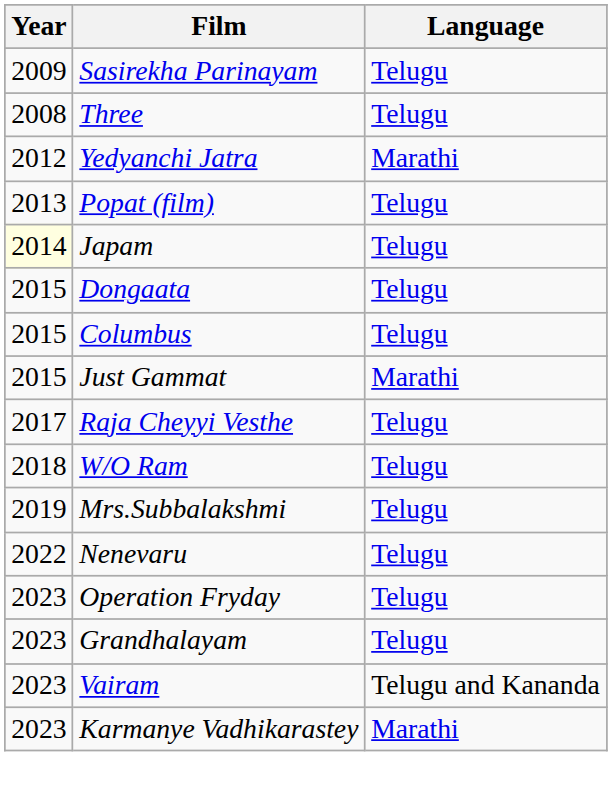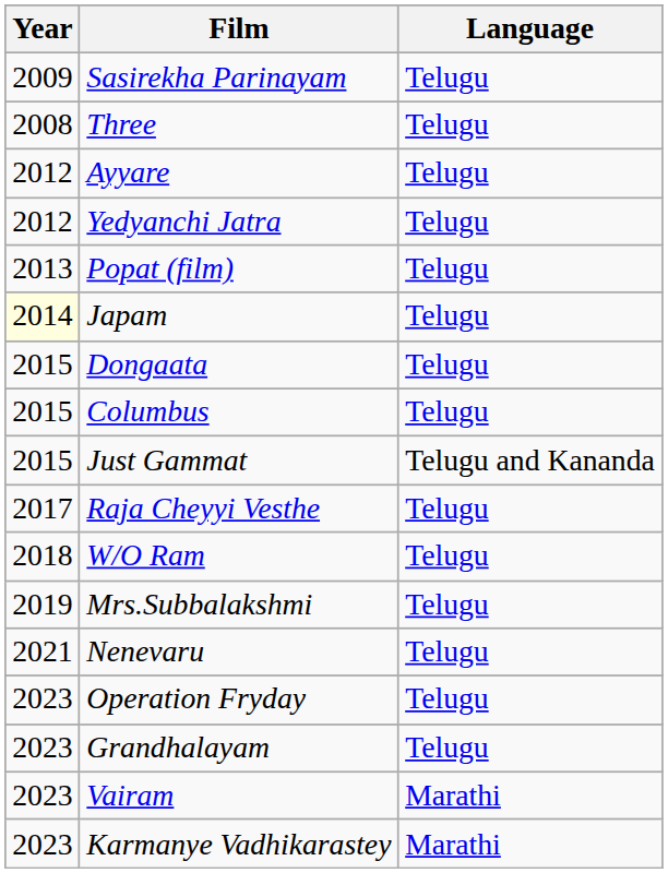 <table class="wikitable sortable">
 <tr>
 <th>Year</th>
 <th>Film</th>
 <th>Language</th>
 </tr>
 <tr>
 <td>2009</td>
 <td><em><a href='#'>Sasirekha Parinayam</a></em></td>
 <td><a href='#'>Telugu</a></td>
 </tr>
 <tr>
 <td>2008</td>
 <td><em><a href='#'>Three</a></em></td>
 <td><a href='#'>Telugu</a></td>
 </tr>
 <tr>
 <td>2012</td>
+<td><em><a href='#'>Ayyare</a></em></td>
+<td><a href='#'>Telugu</a></td>
+</tr>
+<tr>
+<td>2012</td>
 <td><em><a href='#'>Yedyanchi Jatra</a></em></td>
-<td><a href='#'>Marathi</a></td>
+<td><a href='#'>Telugu</a></td>
 </tr>
 <tr>
 <td>2013</td>
 <td><em><a href='#'>Popat (film)</a></em></td>
 <td><a href='#'>Telugu</a></td>
 </tr>
 <tr>
 <td style="background: lightyellow;">2014</td>
 <td><em>Japam </em></td>
 <td><a href='#'>Telugu</a></td>
 </tr>
 <tr>
 <td>2015</td>
 <td><em><a href='#'>Dongaata</a></em></td>
 <td><a href='#'>Telugu</a></td>
 </tr>
 <tr>
 <td>2015</td>
 <td><em><a href='#'>Columbus</a></em></td>
 <td><a href='#'>Telugu</a></td>
 </tr>
 <tr>
 <td>2015</td>
 <td><em>Just Gammat</em></td>
-<td><a href='#'>Marathi</a></td>
+<td>Telugu and Kananda</td>
 </tr>
 <tr>
 <td>2017</td>
 <td><em><a href='#'>Raja Cheyyi Vesthe</a></em></td>
 <td><a href='#'>Telugu</a></td>
 </tr>
 <tr>
 <td>2018</td>
 <td><em><a href='#'>W/O Ram</a></em></td>
 <td><a href='#'>Telugu</a></td>
 </tr>
 <tr>
 <td>2019</td>
 <td><em>Mrs.Subbalakshmi</em></td>
 <td><a href='#'>Telugu</a></td>
 </tr>
 <tr>
-<td>2022</td>
+<td>2021</td>
 <td><em>Nenevaru</em></td>
 <td><a href='#'>Telugu</a></td>
 </tr>
 <tr>
 <td>2023</td>
 <td><em>Operation Fryday</em></td>
 <td><a href='#'>Telugu</a></td>
 </tr>
 <tr>
 <td>2023</td>
 <td><em>Grandhalayam</em></td>
 <td><a href='#'>Telugu</a></td>
 </tr>
 <tr>
 <td>2023</td>
 <td><em><a href='#'>Vairam</a></em></td>
-<td>Telugu and Kananda</td>
+<td><a href='#'>Marathi</a></td>
 </tr>
 <tr>
 <td>2023</td>
 <td><em>Karmanye Vadhikarastey</em></td>
 <td><a href='#'>Marathi</a></td>
 </tr>
 </table>
